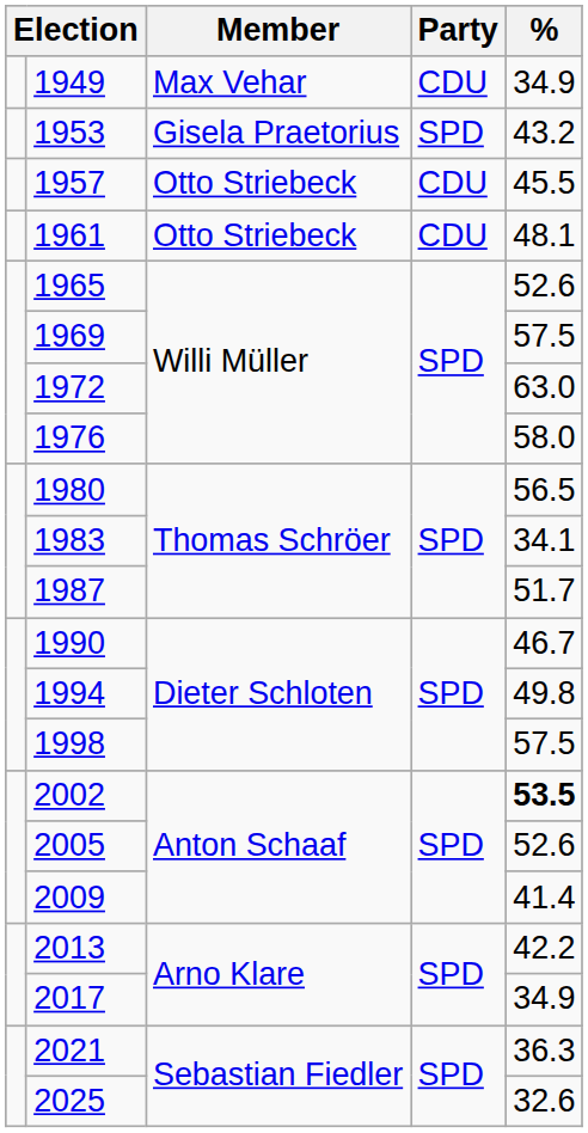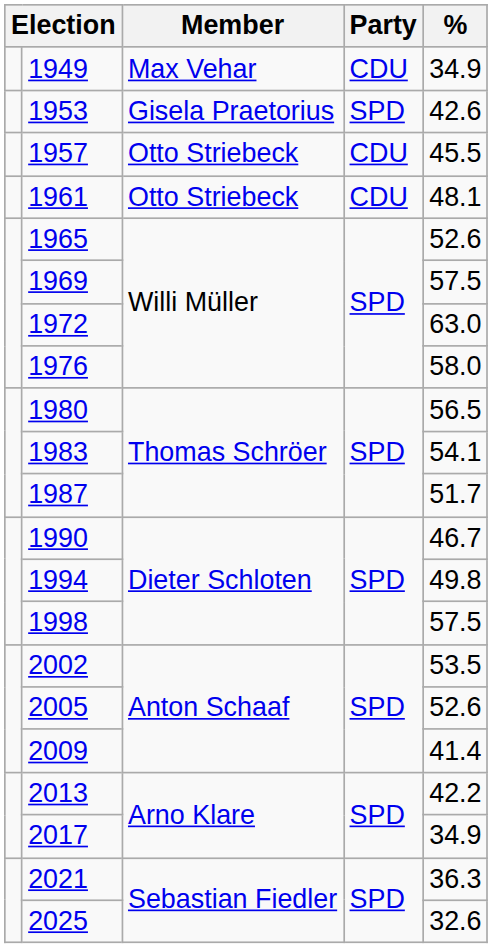 <table class=wikitable>
 <tr>
 <th colspan=2>Election</th>
 <th>Member</th>
 <th>Party</th>
 <th>%</th>
 </tr>
 <tr>
 <td bgcolor=></td>
 <td><a href='#'>1949</a></td>
 <td><a href='#'>Max Vehar</a></td>
 <td><a href='#'>CDU</a></td>
 <td align=right>34.9</td>
 </tr>
 <tr>
 <td bgcolor=></td>
 <td><a href='#'>1953</a></td>
 <td><a href='#'>Gisela Praetorius</a></td>
 <td><a href='#'>SPD</a></td>
-<td align=right>43.2</td>
+<td align=right>42.6</td>
 </tr>
 <tr>
 <td bgcolor=></td>
 <td><a href='#'>1957</a></td>
 <td><a href='#'>Otto Striebeck</a></td>
 <td><a href='#'>CDU</a></td>
 <td align=right>45.5</td>
 </tr>
 <tr>
 <td bgcolor=></td>
 <td><a href='#'>1961</a></td>
 <td><a href='#'>Otto Striebeck</a></td>
 <td><a href='#'>CDU</a></td>
 <td align=right>48.1</td>
 </tr>
 <tr>
 <td rowspan=4 bgcolor=></td>
 <td><a href='#'>1965</a></td>
 <td rowspan=4>Willi Müller</td>
 <td rowspan=4><a href='#'>SPD</a></td>
 <td align=right>52.6</td>
 </tr>
 <tr>
 <td><a href='#'>1969</a></td>
 <td align=right>57.5</td>
 </tr>
 <tr>
 <td><a href='#'>1972</a></td>
 <td align=right>63.0</td>
 </tr>
 <tr>
 <td><a href='#'>1976</a></td>
 <td align=right>58.0</td>
 </tr>
 <tr>
 <td rowspan=3 bgcolor=></td>
 <td><a href='#'>1980</a></td>
 <td rowspan=3><a href='#'>Thomas Schröer</a></td>
 <td rowspan=3><a href='#'>SPD</a></td>
 <td align=right>56.5</td>
 </tr>
 <tr>
 <td><a href='#'>1983</a></td>
-<td align=right>34.1</td>
+<td align=right>54.1</td>
 </tr>
 <tr>
 <td><a href='#'>1987</a></td>
 <td align=right>51.7</td>
 </tr>
 <tr>
 <td rowspan=3 bgcolor=></td>
 <td><a href='#'>1990</a></td>
 <td rowspan=3><a href='#'>Dieter Schloten</a></td>
 <td rowspan=3><a href='#'>SPD</a></td>
 <td align=right>46.7</td>
 </tr>
 <tr>
 <td><a href='#'>1994</a></td>
 <td align=right>49.8</td>
 </tr>
 <tr>
 <td><a href='#'>1998</a></td>
 <td align=right>57.5</td>
 </tr>
 <tr>
 <td rowspan=3 bgcolor=></td>
 <td><a href='#'>2002</a></td>
 <td rowspan=3><a href='#'>Anton Schaaf</a></td>
 <td rowspan=3><a href='#'>SPD</a></td>
-<td align=right><strong>53.5</strong></td>
+<td align=right>53.5</td>
 </tr>
 <tr>
 <td><a href='#'>2005</a></td>
 <td align=right>52.6</td>
 </tr>
 <tr>
 <td><a href='#'>2009</a></td>
 <td align=right>41.4</td>
 </tr>
 <tr>
 <td rowspan=2 bgcolor=></td>
 <td><a href='#'>2013</a></td>
 <td rowspan=2><a href='#'>Arno Klare</a></td>
 <td rowspan=2><a href='#'>SPD</a></td>
 <td align=right>42.2</td>
 </tr>
 <tr>
 <td><a href='#'>2017</a></td>
 <td align=right>34.9</td>
 </tr>
 <tr>
 <td rowspan=2 bgcolor=></td>
 <td><a href='#'>2021</a></td>
 <td rowspan=2><a href='#'>Sebastian Fiedler</a></td>
 <td rowspan=2><a href='#'>SPD</a></td>
 <td align=right>36.3</td>
 </tr>
 <tr>
 <td><a href='#'>2025</a></td>
 <td align=right>32.6</td>
 </tr>
 </table>
